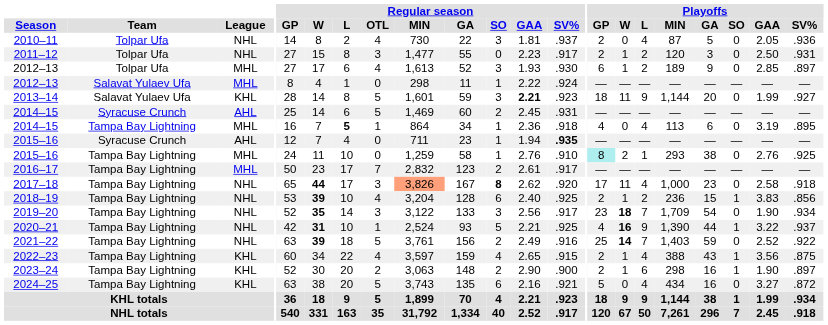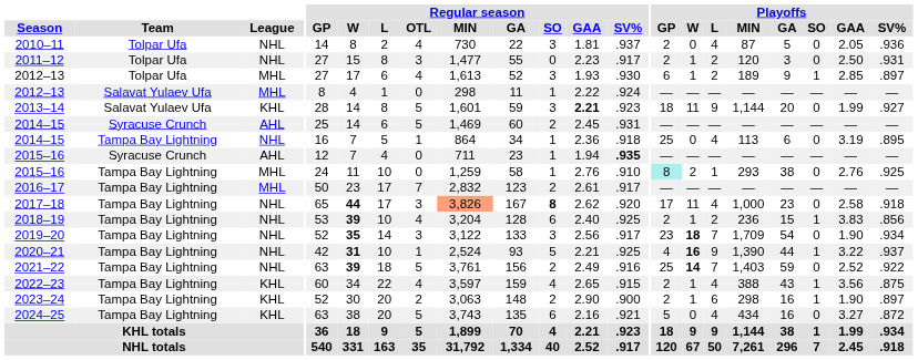 <table border="0" cellpadding="1" cellspacing="0" style="width:90%; text-align:center;">
 <tr bgcolor="#e0e0e0">
 <th colspan="3" bgcolor="#ffffff"></th>
 <th rowspan="99" bgcolor="#ffffff"></th>
 <th colspan="9" bgcolor="#e0e0e0"><a href='#'>Regular season</a></th>
 <th rowspan="99" bgcolor="#ffffff"></th>
 <th colspan="8" bgcolor="#e0e0e0"><a href='#'>Playoffs</a></th>
 </tr>
 <tr bgcolor="#e0e0e0">
 <th><a href='#'>Season</a></th>
 <th>Team</th>
 <th>League</th>
 <th>GP</th>
 <th>W</th>
 <th>L</th>
 <th>OTL</th>
 <th>MIN</th>
 <th>GA</th>
 <th><a href='#'>SO</a></th>
 <th><a href='#'>GAA</a></th>
 <th><a href='#'>SV%</a></th>
 <th>GP</th>
 <th>W</th>
 <th>L</th>
 <th>MIN</th>
 <th>GA</th>
 <th>SO</th>
 <th>GAA</th>
 <th>SV%</th>
 </tr>
 <tr>
 <td><a href='#'>2010–11</a></td>
 <td><a href='#'>Tolpar Ufa</a></td>
 <td>NHL</td>
 <td>14</td>
 <td>8</td>
 <td>2</td>
 <td>4</td>
 <td>730</td>
 <td>22</td>
 <td>3</td>
 <td>1.81</td>
 <td>.937</td>
 <td>2</td>
 <td>0</td>
 <td>4</td>
 <td>87</td>
 <td>5</td>
 <td>0</td>
 <td>2.05</td>
 <td>.936</td>
 </tr>
 <tr bgcolor="#f0f0f0">
 <td><a href='#'>2011–12</a></td>
 <td>Tolpar Ufa</td>
 <td>NHL</td>
 <td>27</td>
 <td>15</td>
 <td>8</td>
 <td>3</td>
 <td>1,477</td>
 <td>55</td>
 <td>0</td>
 <td>2.23</td>
 <td>.917</td>
 <td>2</td>
 <td>1</td>
 <td>2</td>
 <td>120</td>
 <td>3</td>
 <td>0</td>
 <td>2.50</td>
 <td>.931</td>
 </tr>
 <tr>
 <td>2012–13</td>
 <td>Tolpar Ufa</td>
 <td>MHL</td>
 <td>27</td>
 <td>17</td>
 <td>6</td>
 <td>4</td>
 <td>1,613</td>
 <td>52</td>
 <td>3</td>
 <td>1.93</td>
 <td>.930</td>
 <td>6</td>
 <td>1</td>
 <td>2</td>
 <td>189</td>
 <td>9</td>
-<td>0</td>
+<td>1</td>
 <td>2.85</td>
 <td>.897</td>
 </tr>
 <tr bgcolor="#f0f0f0">
 <td><a href='#'>2012–13</a></td>
 <td><a href='#'>Salavat Yulaev Ufa</a></td>
 <td><a href='#'>MHL</a></td>
 <td>8</td>
 <td>4</td>
 <td>1</td>
 <td>0</td>
 <td>298</td>
 <td>11</td>
 <td>1</td>
 <td>2.22</td>
 <td>.924</td>
 <td>—</td>
 <td>—</td>
 <td>—</td>
 <td>—</td>
 <td>—</td>
 <td>—</td>
 <td>—</td>
 <td>—</td>
 </tr>
 <tr>
 <td><a href='#'>2013–14</a></td>
 <td>Salavat Yulaev Ufa</td>
 <td Kontinental Hockey League>KHL</td>
 <td>28</td>
 <td>14</td>
 <td>8</td>
 <td>5</td>
 <td>1,601</td>
 <td>59</td>
 <td>3</td>
 <td><strong>2.21</strong></td>
 <td>.923</td>
 <td>18</td>
 <td>11</td>
 <td>9</td>
 <td>1,144</td>
 <td>20</td>
 <td>0</td>
 <td>1.99</td>
 <td>.927</td>
 </tr>
 <tr bgcolor="#f0f0f0">
 <td><a href='#'>2014–15</a></td>
 <td><a href='#'>Syracuse Crunch</a></td>
 <td><a href='#'>AHL</a></td>
 <td>25</td>
 <td>14</td>
 <td>6</td>
 <td>5</td>
 <td>1,469</td>
 <td>60</td>
 <td>2</td>
 <td>2.45</td>
 <td>.931</td>
 <td>—</td>
 <td>—</td>
 <td>—</td>
 <td>—</td>
 <td>—</td>
 <td>—</td>
 <td>—</td>
 <td>—</td>
 </tr>
 <tr>
 <td><a href='#'>2014–15</a></td>
 <td><a href='#'>Tampa Bay Lightning</a></td>
-<td>MHL</td>
+<td><a href='#'>NHL</a></td>
 <td>16</td>
 <td>7</td>
-<td><strong>5</strong></td>
+<td>5</td>
 <td>1</td>
 <td>864</td>
 <td>34</td>
 <td>1</td>
 <td>2.36</td>
 <td>.918</td>
-<td>4</td>
+<td>25</td>
 <td>0</td>
 <td>4</td>
 <td>113</td>
 <td>6</td>
 <td>0</td>
 <td>3.19</td>
 <td>.895</td>
 </tr>
 <tr bgcolor="#f0f0f0">
 <td><a href='#'>2015–16</a></td>
 <td>Syracuse Crunch</td>
 <td>AHL</td>
 <td>12</td>
 <td>7</td>
 <td>4</td>
 <td>0</td>
 <td>711</td>
 <td>23</td>
 <td>1</td>
 <td>1.94</td>
 <td><strong>.935</strong></td>
 <td>—</td>
 <td>—</td>
 <td>—</td>
 <td>—</td>
 <td>—</td>
 <td>—</td>
 <td>—</td>
 <td>—</td>
 </tr>
 <tr>
 <td><a href='#'>2015–16</a></td>
 <td>Tampa Bay Lightning</td>
 <td>MHL</td>
 <td>24</td>
 <td>11</td>
 <td>10</td>
 <td>0</td>
 <td>1,259</td>
 <td>58</td>
 <td>1</td>
 <td>2.76</td>
 <td>.910</td>
 <td style="background: paleturquoise;">8</td>
 <td>2</td>
 <td>1</td>
 <td>293</td>
 <td>38</td>
 <td>0</td>
 <td>2.76</td>
 <td>.925</td>
 </tr>
 <tr bgcolor="#f0f0f0">
 <td><a href='#'>2016–17</a></td>
 <td>Tampa Bay Lightning</td>
 <td><a href='#'>MHL</a></td>
 <td>50</td>
 <td>23</td>
 <td>17</td>
 <td>7</td>
 <td>2,832</td>
 <td>123</td>
 <td>2</td>
 <td>2.61</td>
 <td>.917</td>
 <td>—</td>
 <td>—</td>
 <td>—</td>
 <td>—</td>
 <td>—</td>
 <td>—</td>
 <td>—</td>
 <td>—</td>
 </tr>
 <tr>
 <td><a href='#'>2017–18</a></td>
 <td>Tampa Bay Lightning</td>
 <td>NHL</td>
 <td>65</td>
 <td><strong>44</strong></td>
 <td>17</td>
 <td>3</td>
 <td style="background: lightsalmon;">3,826</td>
 <td>167</td>
 <td><strong>8</strong></td>
 <td>2.62</td>
 <td>.920</td>
 <td>17</td>
 <td>11</td>
 <td>4</td>
 <td>1,000</td>
 <td>23</td>
 <td>0</td>
 <td>2.58</td>
 <td>.918</td>
 </tr>
 <tr bgcolor="#f0f0f0">
 <td><a href='#'>2018–19</a></td>
 <td>Tampa Bay Lightning</td>
 <td>NHL</td>
 <td>53</td>
 <td><strong>39</strong></td>
 <td>10</td>
 <td>4</td>
 <td>3,204</td>
 <td>128</td>
 <td>6</td>
 <td>2.40</td>
 <td>.925</td>
 <td>2</td>
 <td>1</td>
 <td>2</td>
 <td>236</td>
 <td>15</td>
 <td>1</td>
 <td>3.83</td>
 <td>.856</td>
 </tr>
 <tr>
 <td><a href='#'>2019–20</a></td>
 <td>Tampa Bay Lightning</td>
 <td>NHL</td>
 <td>52</td>
 <td><strong>35</strong></td>
 <td>14</td>
 <td>3</td>
 <td>3,122</td>
 <td>133</td>
 <td>3</td>
 <td>2.56</td>
 <td>.917</td>
 <td>23</td>
 <td><strong>18</strong></td>
 <td>7</td>
 <td>1,709</td>
 <td>54</td>
 <td>0</td>
 <td>1.90</td>
 <td>.934</td>
 </tr>
 <tr bgcolor="#f0f0f0">
 <td><a href='#'>2020–21</a></td>
 <td>Tampa Bay Lightning</td>
 <td>NHL</td>
 <td>42</td>
 <td><strong>31</strong></td>
 <td>10</td>
 <td>1</td>
 <td>2,524</td>
 <td>93</td>
 <td>5</td>
 <td>2.21</td>
 <td>.925</td>
 <td>4</td>
 <td><strong>16</strong></td>
 <td>9</td>
 <td>1,390</td>
 <td>44</td>
 <td>1</td>
 <td>3.22</td>
 <td>.937</td>
 </tr>
 <tr>
 <td><a href='#'>2021–22</a></td>
 <td>Tampa Bay Lightning</td>
 <td>NHL</td>
 <td>63</td>
 <td><strong>39</strong></td>
 <td>18</td>
 <td>5</td>
 <td>3,761</td>
 <td>156</td>
 <td>2</td>
 <td>2.49</td>
 <td>.916</td>
 <td>25</td>
 <td><strong>14</strong></td>
 <td>7</td>
 <td>1,403</td>
 <td>59</td>
 <td>0</td>
 <td>2.52</td>
 <td>.922</td>
 </tr>
 <tr bgcolor="#f0f0f0">
 <td><a href='#'>2022–23</a></td>
 <td>Tampa Bay Lightning</td>
 <td Kontinental Hockey League>KHL</td>
 <td>60</td>
 <td>34</td>
 <td>22</td>
 <td>4</td>
 <td>3,597</td>
 <td>159</td>
 <td>4</td>
 <td>2.65</td>
 <td>.915</td>
 <td>2</td>
 <td>1</td>
 <td>4</td>
 <td>388</td>
 <td>43</td>
 <td>1</td>
 <td>3.56</td>
 <td>.875</td>
 </tr>
 <tr>
 <td><a href='#'>2023–24</a></td>
 <td>Tampa Bay Lightning</td>
 <td Kontinental Hockey League>KHL</td>
 <td>52</td>
 <td>30</td>
 <td>20</td>
 <td>2</td>
 <td>3,063</td>
 <td>148</td>
 <td>2</td>
 <td>2.90</td>
 <td>.900</td>
 <td>2</td>
 <td>1</td>
 <td>6</td>
 <td>298</td>
 <td>16</td>
 <td>1</td>
 <td>1.90</td>
 <td>.897</td>
 </tr>
 <tr bgcolor="#f0f0f0">
 <td><a href='#'>2024–25</a></td>
 <td>Tampa Bay Lightning</td>
 <td Kontinental Hockey League>KHL</td>
 <td>63</td>
 <td>38</td>
 <td>20</td>
 <td>5</td>
 <td>3,743</td>
 <td>135</td>
 <td>6</td>
 <td>2.16</td>
 <td>.921</td>
 <td>5</td>
 <td>0</td>
 <td>4</td>
 <td>434</td>
 <td>16</td>
 <td>0</td>
 <td>3.27</td>
 <td>.872</td>
 </tr>
 <tr bgcolor="#e0e0e0">
 <th colspan=3>KHL totals</th>
 <th>36</th>
 <th>18</th>
 <th>9</th>
 <th>5</th>
 <th>1,899</th>
 <th>70</th>
 <th>4</th>
 <th>2.21</th>
 <th>.923</th>
 <th>18</th>
 <th>9</th>
 <th>9</th>
 <th>1,144</th>
 <th>38</th>
 <th>1</th>
 <th>1.99</th>
 <th>.934</th>
 </tr>
 <tr bgcolor="#e0e0e0">
 <th colspan=3>NHL totals</th>
 <th>540</th>
 <th>331</th>
 <th>163</th>
 <th>35</th>
 <th>31,792</th>
 <th>1,334</th>
 <th>40</th>
 <th>2.52</th>
 <th>.917</th>
 <th>120</th>
 <th>67</th>
 <th>50</th>
 <th>7,261</th>
 <th>296</th>
 <th>7</th>
 <th>2.45</th>
 <th>.918</th>
 </tr>
 </table>
